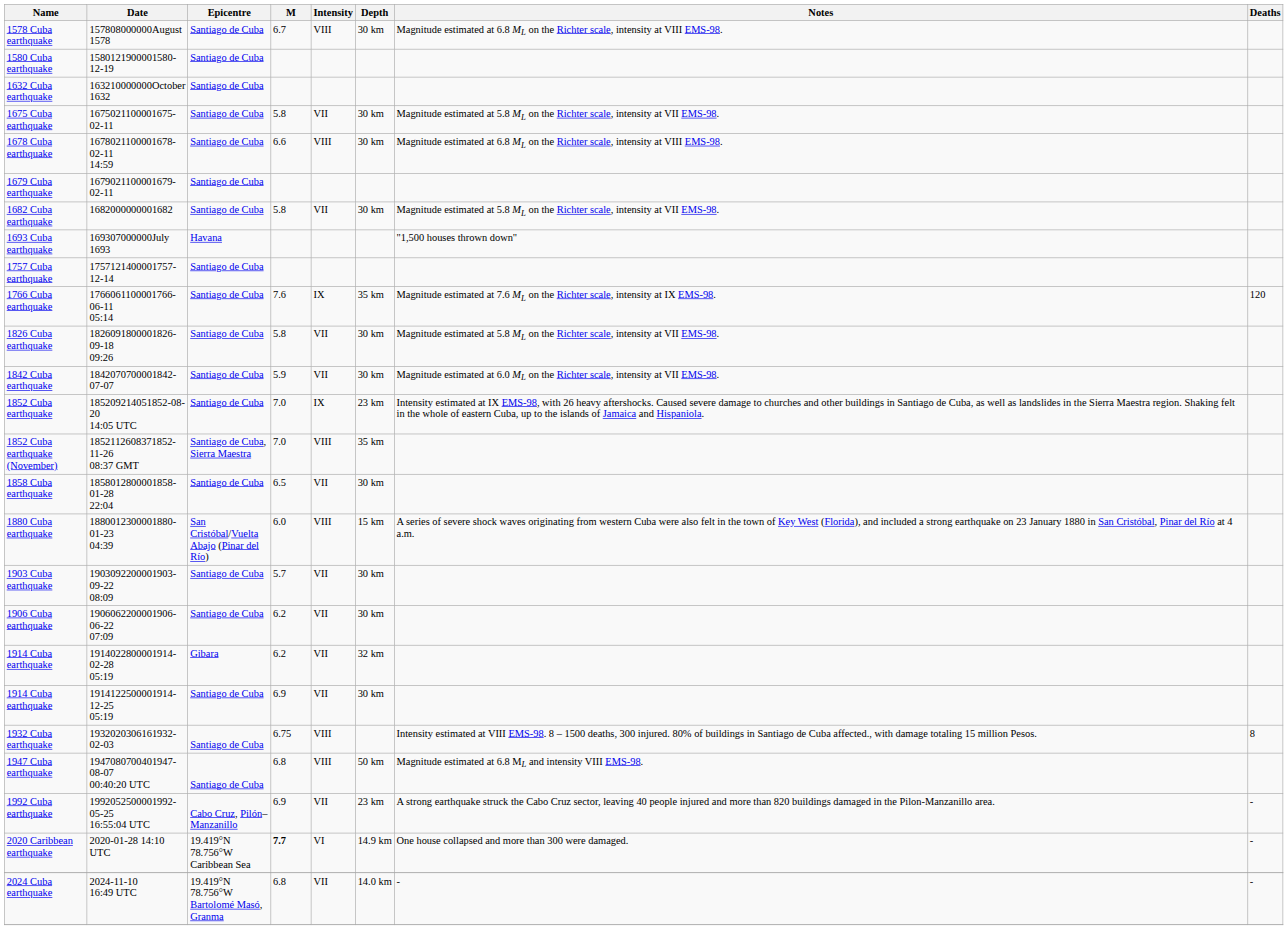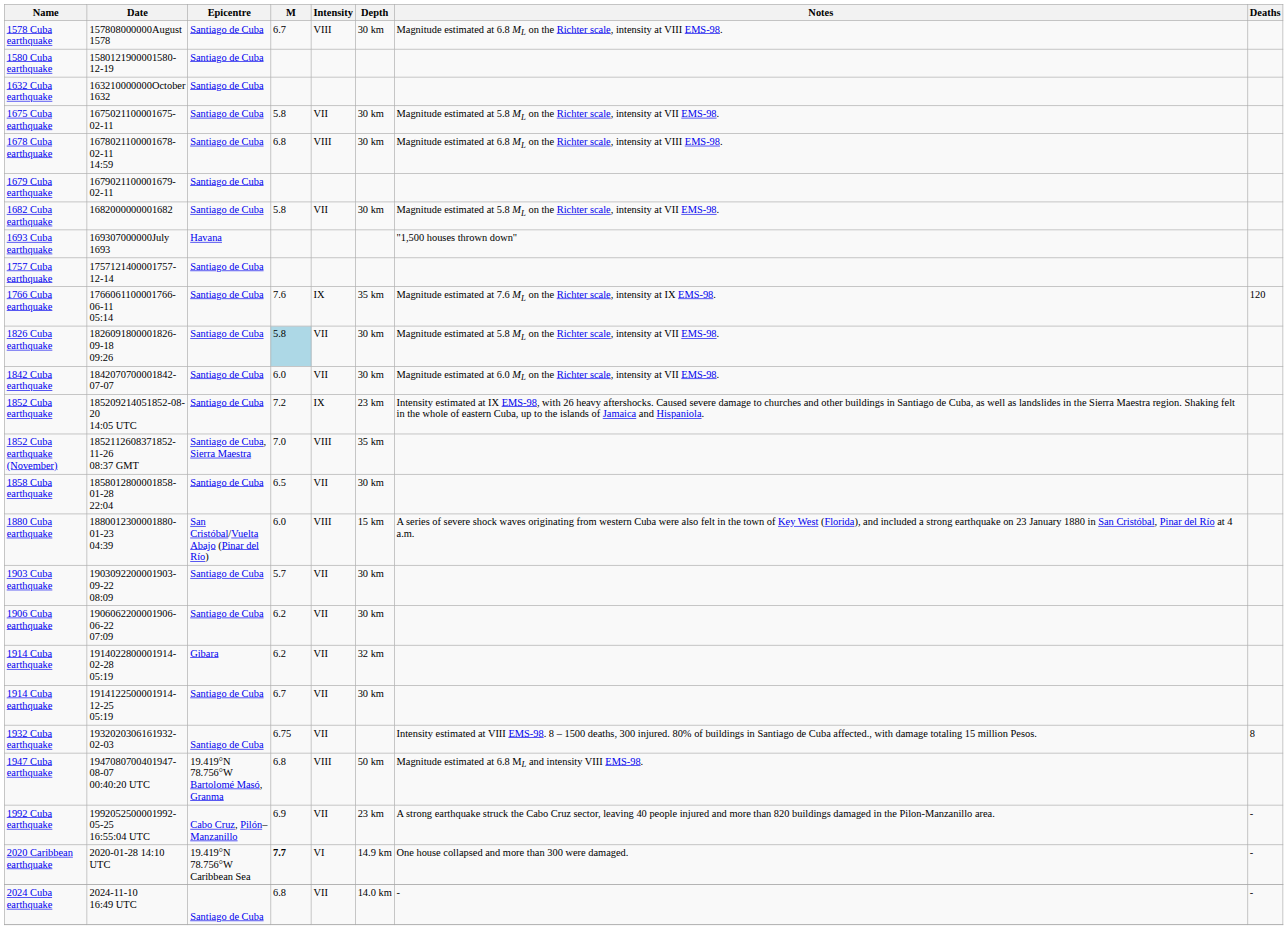 <table class="wikitable sortable">
 <tr style valign="top" bgcolor="#ececec">
 <th>Name</th>
 <th>Date</th>
 <th>Epicentre</th>
 <th>M</th>
 <th>Intensity</th>
 <th>Depth</th>
 <th>Notes</th>
 <th>Deaths</th>
 </tr>
 <tr style valign="top">
 <td style width="120px"><a href='#'>1578 Cuba earthquake</a></td>
 <td style width="70px"><span>157808000000</span>August 1578<br></td>
 <td style width="120px"><a href='#'>Santiago de Cuba</a></td>
 <td style width="55px">6.7</td>
 <td>VIII</td>
 <td>30 km</td>
 <td>Magnitude estimated at 6.8 <em>M<sub>L</sub></em> on the <a href='#'>Richter scale</a>, intensity at VIII <a href='#'>EMS-98</a>.</td>
 <td></td>
 </tr>
 <tr style valign="top">
 <td style width="120px"><a href='#'>1580 Cuba earthquake</a></td>
 <td style width="70px"><span>158012190000</span>1580-12-19<br></td>
 <td style width="120px"><a href='#'>Santiago de Cuba</a></td>
 <td style width="55px"></td>
 <td></td>
 <td></td>
 <td></td>
 <td></td>
 </tr>
 <tr style valign="top">
 <td><a href='#'>1632 Cuba earthquake</a></td>
 <td><span>163210000000</span>October 1632<br></td>
 <td><a href='#'>Santiago de Cuba</a></td>
 <td></td>
 <td></td>
 <td></td>
 <td></td>
 <td></td>
 </tr>
 <tr style valign="top">
 <td><a href='#'>1675 Cuba earthquake</a></td>
 <td><span>167502110000</span>1675-02-11<br></td>
 <td><a href='#'>Santiago de Cuba</a></td>
 <td>5.8</td>
 <td>VII</td>
 <td>30 km</td>
 <td>Magnitude estimated at 5.8 <em>M<sub>L</sub></em> on the <a href='#'>Richter scale</a>, intensity at VII <a href='#'>EMS-98</a>.</td>
 <td></td>
 </tr>
 <tr style valign="top">
 <td><a href='#'>1678 Cuba earthquake</a></td>
 <td><span>167802110000</span>1678-02-11<br>14:59</td>
 <td><a href='#'>Santiago de Cuba</a></td>
-<td>6.6</td>
+<td>6.8</td>
 <td>VIII</td>
 <td>30 km</td>
 <td>Magnitude estimated at 6.8 <em>M<sub>L</sub></em> on the <a href='#'>Richter scale</a>, intensity at VIII <a href='#'>EMS-98</a>.</td>
 <td></td>
 </tr>
 <tr style valign="top">
 <td><a href='#'>1679 Cuba earthquake</a></td>
 <td><span>167902110000</span>1679-02-11<br></td>
 <td><a href='#'>Santiago de Cuba</a></td>
 <td></td>
 <td></td>
 <td></td>
 <td></td>
 <td></td>
 </tr>
 <tr style valign="top">
 <td><a href='#'>1682 Cuba earthquake</a></td>
 <td><span>168200000000</span>1682<br></td>
 <td><a href='#'>Santiago de Cuba</a></td>
 <td>5.8</td>
 <td>VII</td>
 <td>30 km</td>
 <td>Magnitude estimated at 5.8 <em>M<sub>L</sub></em> on the <a href='#'>Richter scale</a>, intensity at VII <a href='#'>EMS-98</a>.</td>
 <td></td>
 </tr>
 <tr style valign="top">
 <td><a href='#'>1693 Cuba earthquake</a></td>
 <td><span>169307000000</span>July 1693<br></td>
 <td><a href='#'>Havana</a></td>
 <td></td>
 <td></td>
 <td></td>
 <td>"1,500 houses thrown down"</td>
 <td></td>
 </tr>
 <tr style valign="top">
 <td><a href='#'>1757 Cuba earthquake</a></td>
 <td><span>175712140000</span>1757-12-14<br></td>
 <td><a href='#'>Santiago de Cuba</a></td>
 <td></td>
 <td></td>
 <td></td>
 <td></td>
 <td></td>
 </tr>
 <tr style valign="top">
 <td><a href='#'>1766 Cuba earthquake</a></td>
 <td><span>176606110000</span>1766-06-11<br>05:14</td>
 <td><a href='#'>Santiago de Cuba</a></td>
 <td>7.6 </td>
 <td>IX</td>
 <td>35 km</td>
 <td>Magnitude estimated at 7.6 <em>M<sub>L</sub></em> on the <a href='#'>Richter scale</a>, intensity at IX <a href='#'>EMS-98</a>.</td>
 <td>120</td>
 </tr>
 <tr style valign="top">
 <td><a href='#'>1826 Cuba earthquake</a></td>
 <td><span>182609180000</span>1826-09-18<br>09:26</td>
 <td><a href='#'>Santiago de Cuba</a></td>
-<td>5.8</td>
+<td style="background: lightblue;">5.8</td>
 <td>VII</td>
 <td>30 km</td>
 <td>Magnitude estimated at 5.8 <em>M<sub>L</sub></em> on the <a href='#'>Richter scale</a>, intensity at VII <a href='#'>EMS-98</a>.</td>
 <td></td>
 </tr>
 <tr style valign="top">
 <td><a href='#'>1842 Cuba earthquake</a></td>
 <td><span>184207070000</span>1842-07-07<br></td>
 <td><a href='#'>Santiago de Cuba</a></td>
-<td>5.9</td>
+<td>6.0</td>
 <td>VII</td>
 <td>30 km</td>
 <td>Magnitude estimated at 6.0 <em>M<sub>L</sub></em> on the <a href='#'>Richter scale</a>, intensity at VII <a href='#'>EMS-98</a>.</td>
 <td></td>
 </tr>
 <tr style valign="top">
 <td><a href='#'>1852 Cuba earthquake</a></td>
 <td><span>18520921405</span>1852-08-20<br>14:05 UTC</td>
 <td><a href='#'>Santiago de Cuba</a></td>
-<td>7.0 </td>
+<td>7.2 </td>
 <td>IX</td>
 <td>23 km</td>
 <td>Intensity estimated at IX <a href='#'>EMS-98</a>, with 26 heavy aftershocks. Caused severe damage to churches and other buildings in Santiago de Cuba, as well as landslides in the Sierra Maestra region. Shaking felt in the whole of eastern Cuba, up to the islands of <a href='#'>Jamaica</a> and <a href='#'>Hispaniola</a>.</td>
 <td></td>
 </tr>
 <tr style valign="top">
 <td><a href='#'>1852 Cuba earthquake (November)</a></td>
 <td><span>185211260837</span>1852-11-26<br>08:37 GMT</td>
 <td><a href='#'>Santiago de Cuba</a>, <a href='#'>Sierra Maestra</a></td>
 <td>7.0</td>
 <td>VIII</td>
 <td>35 km</td>
 <td></td>
 <td></td>
 </tr>
 <tr style valign="top">
 <td><a href='#'>1858 Cuba earthquake</a></td>
 <td><span>185801280000</span>1858-01-28<br>22:04</td>
 <td><a href='#'>Santiago de Cuba</a></td>
 <td>6.5</td>
 <td>VII</td>
 <td>30 km</td>
 <td></td>
 <td></td>
 </tr>
 <tr style valign="top">
 <td><a href='#'>1880 Cuba earthquake</a></td>
 <td><span>188001230000</span>1880-01-23<br>04:39</td>
 <td><a href='#'>San Cristóbal</a>/<a href='#'>Vuelta Abajo</a> (<a href='#'>Pinar del Río</a>)</td>
 <td>6.0</td>
 <td>VIII</td>
 <td>15 km</td>
 <td>A series of severe shock waves originating from western Cuba were also felt in the town of <a href='#'>Key West</a> (<a href='#'>Florida</a>), and included a strong earthquake on 23 January 1880 in <a href='#'>San Cristóbal</a>, <a href='#'>Pinar del Río</a> at 4 a.m.</td>
 <td></td>
 </tr>
 <tr style valign="top">
 <td><a href='#'>1903 Cuba earthquake</a></td>
 <td><span>190309220000</span>1903-09-22<br>08:09</td>
 <td><a href='#'>Santiago de Cuba</a></td>
 <td>5.7</td>
 <td>VII</td>
 <td>30 km</td>
 <td></td>
 <td></td>
 </tr>
 <tr style valign="top">
 <td><a href='#'>1906 Cuba earthquake</a></td>
 <td><span>190606220000</span>1906-06-22<br>07:09</td>
 <td><a href='#'>Santiago de Cuba</a></td>
 <td>6.2</td>
 <td>VII</td>
 <td>30 km</td>
 <td></td>
 <td></td>
 </tr>
 <tr style valign="top">
 <td><a href='#'>1914 Cuba earthquake</a></td>
 <td><span>191402280000</span>1914-02-28<br>05:19</td>
 <td><a href='#'>Gibara</a></td>
 <td>6.2</td>
 <td>VII</td>
 <td>32 km</td>
 <td></td>
 <td></td>
 </tr>
 <tr style valign="top">
 <td><a href='#'>1914 Cuba earthquake</a></td>
 <td><span>191412250000</span>1914-12-25<br>05:19</td>
 <td><a href='#'>Santiago de Cuba</a></td>
-<td>6.9</td>
+<td>6.7</td>
 <td>VII</td>
 <td>30 km</td>
 <td></td>
 <td></td>
 </tr>
 <tr style valign="top">
 <td><a href='#'>1932 Cuba earthquake</a></td>
 <td><span>193202030616</span>1932-02-03<br></td>
 <td><br><a href='#'>Santiago de Cuba</a></td>
 <td>6.75 </td>
-<td>VIII</td>
+<td>VII</td>
 <td></td>
 <td>Intensity estimated at VIII <a href='#'>EMS-98</a>. 8 – 1500 deaths, 300 injured. 80% of buildings in Santiago de Cuba affected., with damage totaling 15 million Pesos.</td>
 <td>8</td>
 </tr>
 <tr style valign="top">
 <td><a href='#'>1947 Cuba earthquake</a></td>
 <td><span>194708070040</span>1947-08-07<br>00:40:20 UTC</td>
-<td><br><br><a href='#'>Santiago de Cuba</a></td>
+<td>19.419°N 78.756°W<br><a href='#'>Bartolomé Masó</a>, <a href='#'>Granma</a></td>
 <td>6.8</td>
 <td>VIII</td>
 <td>50 km</td>
 <td>Magnitude estimated at 6.8 M<sub><em>L</em></sub> and intensity VIII <a href='#'>EMS-98</a>.</td>
 <td></td>
 </tr>
 <tr style valign="top">
 <td><a href='#'>1992 Cuba earthquake</a></td>
 <td><span>199205250000</span>1992-05-25<br>16:55:04 UTC</td>
 <td><br><a href='#'>Cabo Cruz</a>, <a href='#'>Pilón</a>–<a href='#'>Manzanillo</a></td>
 <td>6.9 </td>
 <td>VII</td>
 <td>23 km</td>
 <td>A strong earthquake struck the Cabo Cruz sector, leaving 40 people injured and more than 820 buildings damaged in the Pilon-Manzanillo area.</td>
 <td>-</td>
 </tr>
 <tr style valign="top">
 <td><a href='#'>2020 Caribbean earthquake</a></td>
 <td>2020-01-28 14:10 UTC</td>
 <td>19.419°N 78.756°W<br>Caribbean Sea</td>
 <td><strong>7.7 </strong></td>
 <td>VI</td>
 <td>14.9 km</td>
 <td>One house collapsed and more than 300 were damaged.</td>
 <td>-</td>
 </tr>
 <tr>
 </tr>
 <tr style valign="top">
 <td><a href='#'>2024 Cuba earthquake</a></td>
 <td>2024-11-10<br>16:49 UTC</td>
-<td>19.419°N 78.756°W<br><a href='#'>Bartolomé Masó</a>, <a href='#'>Granma</a></td>
+<td><br><br><a href='#'>Santiago de Cuba</a></td>
 <td>6.8 </td>
 <td>VII</td>
 <td>14.0 km</td>
 <td>-</td>
 <td>-</td>
 </tr>
 <tr>
 </tr>
 </table>
